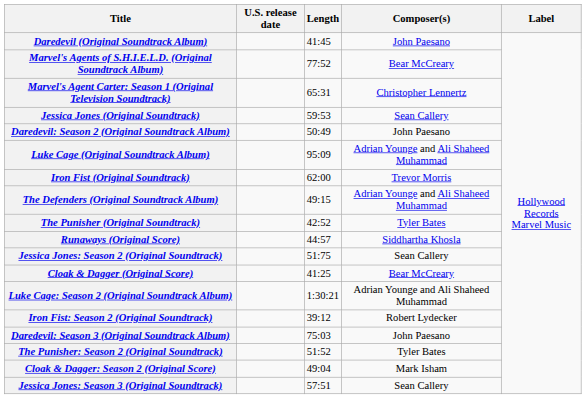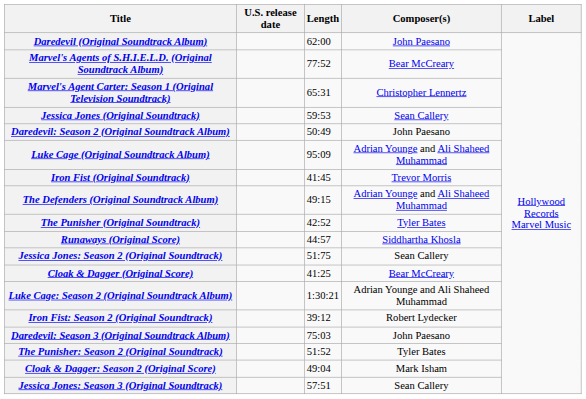 <table class="wikitable plainrowheaders" style="text-align: center; width: 99%;">
 <tr>
 <th scope="col">Title</th>
 <th scope="col">U.S. release date</th>
 <th scope="col">Length</th>
 <th scope="col">Composer(s)</th>
 <th scope="col">Label</th>
 </tr>
 <tr>
 <th scope="row"><em><a href='#'>Daredevil (Original Soundtrack Album)</a></em></th>
 <td style="text-align: left;"></td>
-<td style="text-align: left;">41:45</td>
+<td style="text-align: left;">62:00</td>
 <td><a href='#'>John Paesano</a></td>
 <td rowspan="18"><a href='#'>Hollywood Records</a><br><a href='#'>Marvel Music</a></td>
 </tr>
 <tr>
 <th scope="row"><em><a href='#'>Marvel's Agents of S.H.I.E.L.D. (Original Soundtrack Album)</a></em></th>
 <td style="text-align: left;"></td>
 <td style="text-align: left;">77:52</td>
 <td><a href='#'>Bear McCreary</a></td>
 </tr>
 <tr>
 <th scope="row"><em><a href='#'>Marvel's Agent Carter: Season 1 (Original Television Soundtrack)</a></em></th>
 <td style="text-align: left;"></td>
 <td style="text-align: left;">65:31</td>
 <td><a href='#'>Christopher Lennertz</a></td>
 </tr>
 <tr>
 <th scope="row"><em><a href='#'>Jessica Jones (Original Soundtrack)</a></em></th>
 <td style="text-align: left;"></td>
 <td style="text-align: left;">59:53</td>
 <td><a href='#'>Sean Callery</a></td>
 </tr>
 <tr>
 <th scope="row"><em><a href='#'>Daredevil: Season 2 (Original Soundtrack Album)</a></em></th>
 <td style="text-align: left;"></td>
 <td style="text-align: left;">50:49</td>
 <td>John Paesano</td>
 </tr>
 <tr>
 <th scope="row"><em><a href='#'>Luke Cage (Original Soundtrack Album)</a></em></th>
 <td style="text-align: left;"></td>
 <td style="text-align: left;">95:09</td>
 <td><a href='#'>Adrian Younge</a> and <a href='#'>Ali Shaheed Muhammad</a></td>
 </tr>
 <tr>
 <th scope="row"><em><a href='#'>Iron Fist (Original Soundtrack)</a></em></th>
 <td style="text-align: left;"></td>
-<td style="text-align: left;">62:00</td>
+<td style="text-align: left;">41:45</td>
 <td><a href='#'>Trevor Morris</a></td>
 </tr>
 <tr>
 <th scope="row"><em><a href='#'>The Defenders (Original Soundtrack Album)</a></em></th>
 <td style="text-align: left;"></td>
 <td style="text-align: left;">49:15</td>
 <td><a href='#'>Adrian Younge</a> and <a href='#'>Ali Shaheed Muhammad</a></td>
 </tr>
 <tr>
 <th scope="row"><em><a href='#'>The Punisher (Original Soundtrack)</a></em></th>
 <td style="text-align: left;"></td>
 <td style="text-align: left;">42:52</td>
 <td><a href='#'>Tyler Bates</a></td>
 </tr>
 <tr>
 <th scope="row"><em><a href='#'>Runaways (Original Score)</a></em></th>
 <td style="text-align: left;"></td>
 <td style="text-align: left;">44:57</td>
 <td><a href='#'>Siddhartha Khosla</a></td>
 </tr>
 <tr>
 <th scope="row"><em><a href='#'>Jessica Jones: Season 2 (Original Soundtrack)</a></em></th>
 <td style="text-align: left;"></td>
 <td style="text-align: left;">51:75</td>
 <td>Sean Callery</td>
 </tr>
 <tr>
 <th scope="row"><em><a href='#'>Cloak & Dagger (Original Score)</a></em></th>
 <td style="text-align: left;"></td>
 <td style="text-align: left;">41:25</td>
 <td><a href='#'>Bear McCreary</a></td>
 </tr>
 <tr>
 <th scope="row"><em><a href='#'>Luke Cage: Season 2 (Original Soundtrack Album)</a></em></th>
 <td style="text-align: left;"></td>
 <td style="text-align: left;">1:30:21</td>
 <td>Adrian Younge and Ali Shaheed Muhammad</td>
 </tr>
 <tr>
 <th scope="row"><em><a href='#'>Iron Fist: Season 2 (Original Soundtrack)</a></em></th>
 <td style="text-align: left;"></td>
 <td style="text-align: left;">39:12</td>
 <td>Robert Lydecker</td>
 </tr>
 <tr>
 <th scope="row"><em><a href='#'>Daredevil: Season 3 (Original Soundtrack Album)</a></em></th>
 <td style="text-align: left;"></td>
 <td style="text-align: left;">75:03</td>
 <td>John Paesano</td>
 </tr>
 <tr>
 <th scope="row"><em><a href='#'>The Punisher: Season 2 (Original Soundtrack)</a></em></th>
 <td style="text-align: left;"></td>
 <td style="text-align: left;">51:52</td>
 <td>Tyler Bates</td>
 </tr>
 <tr>
 <th scope="row"><em><a href='#'>Cloak & Dagger: Season 2 (Original Score)</a></em></th>
 <td style="text-align: left;"></td>
 <td style="text-align: left;">49:04</td>
 <td>Mark Isham</td>
 </tr>
 <tr>
 <th scope="row"><em><a href='#'>Jessica Jones: Season 3 (Original Soundtrack)</a></em></th>
 <td style="text-align: left;"></td>
 <td style="text-align: left;">57:51</td>
 <td>Sean Callery</td>
 </tr>
 </table>
